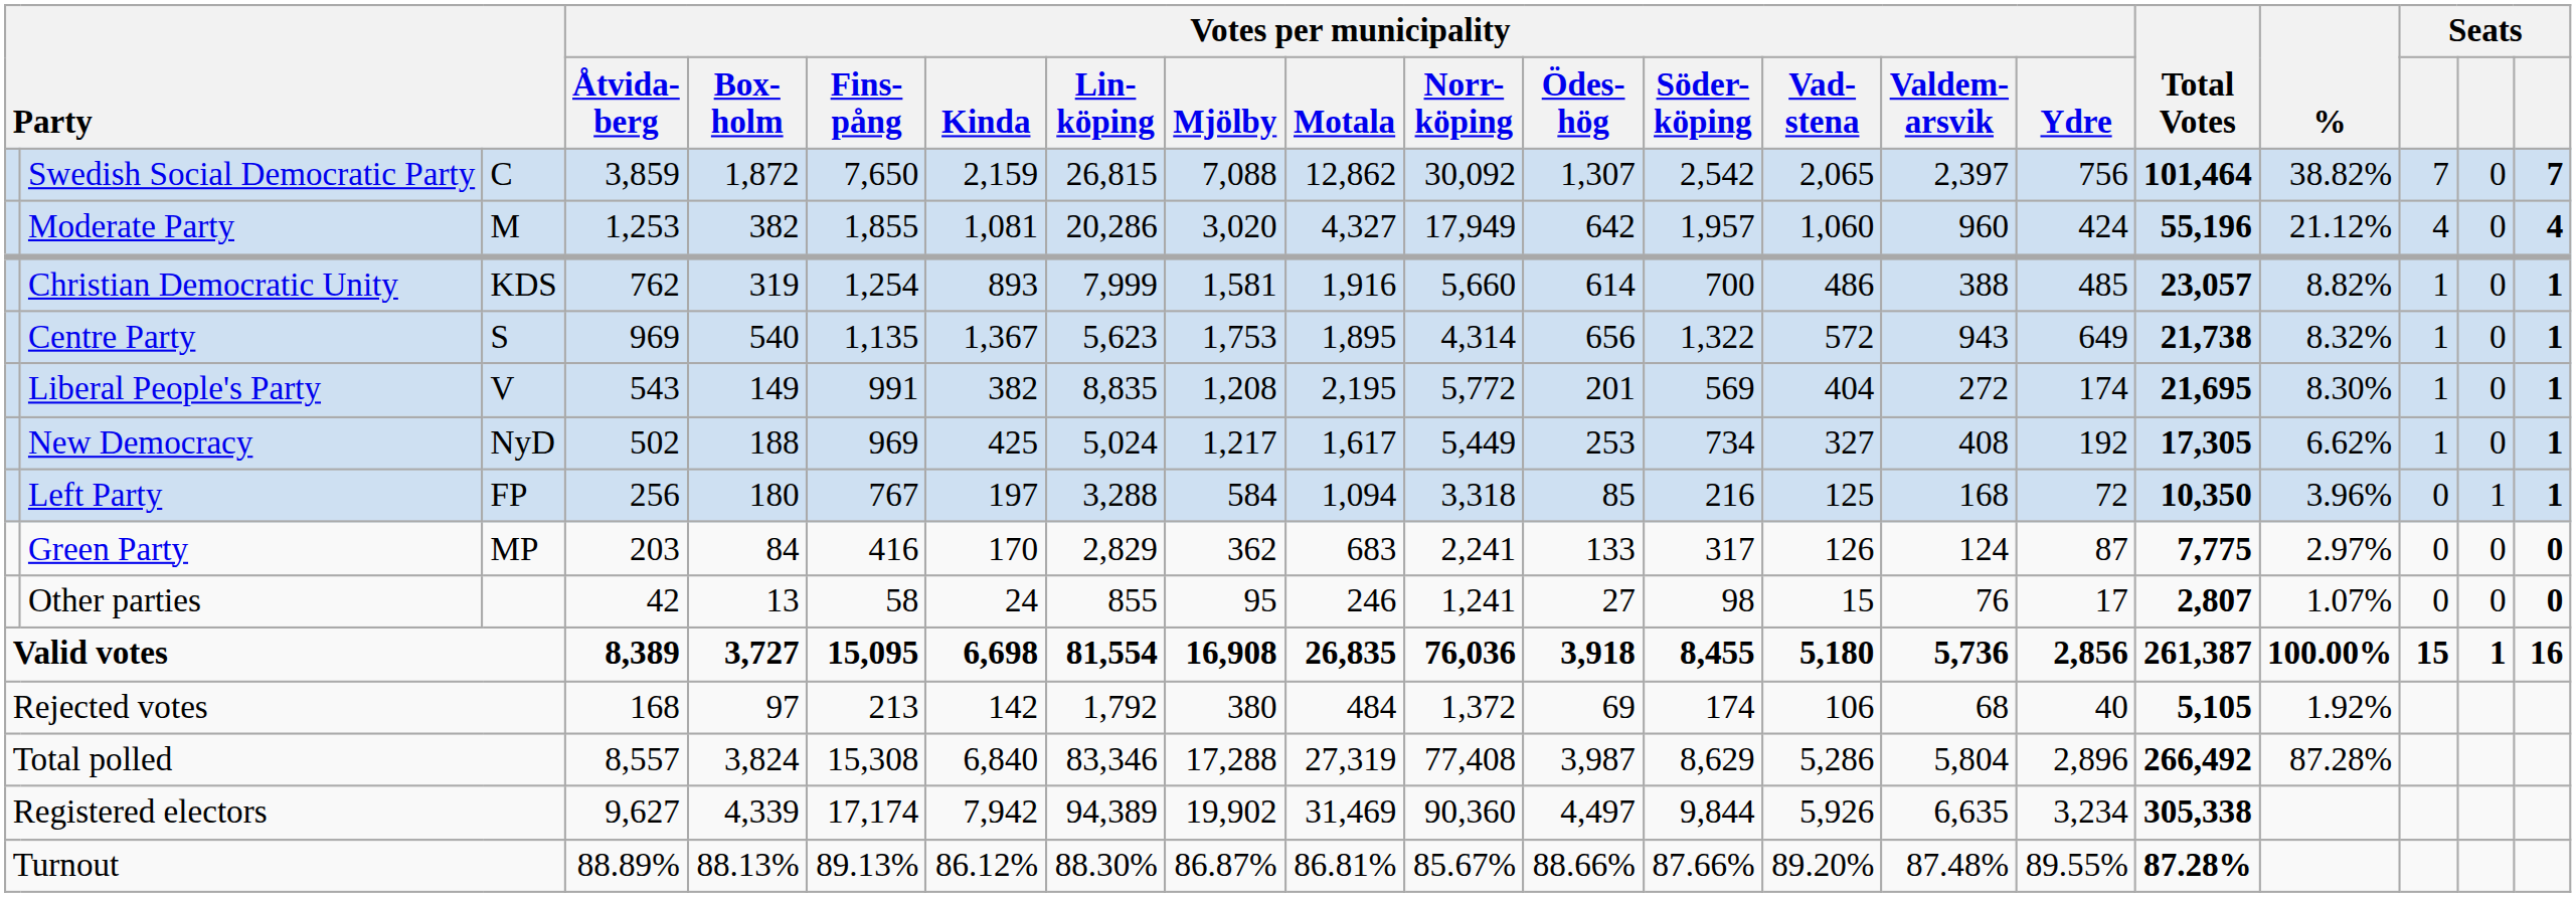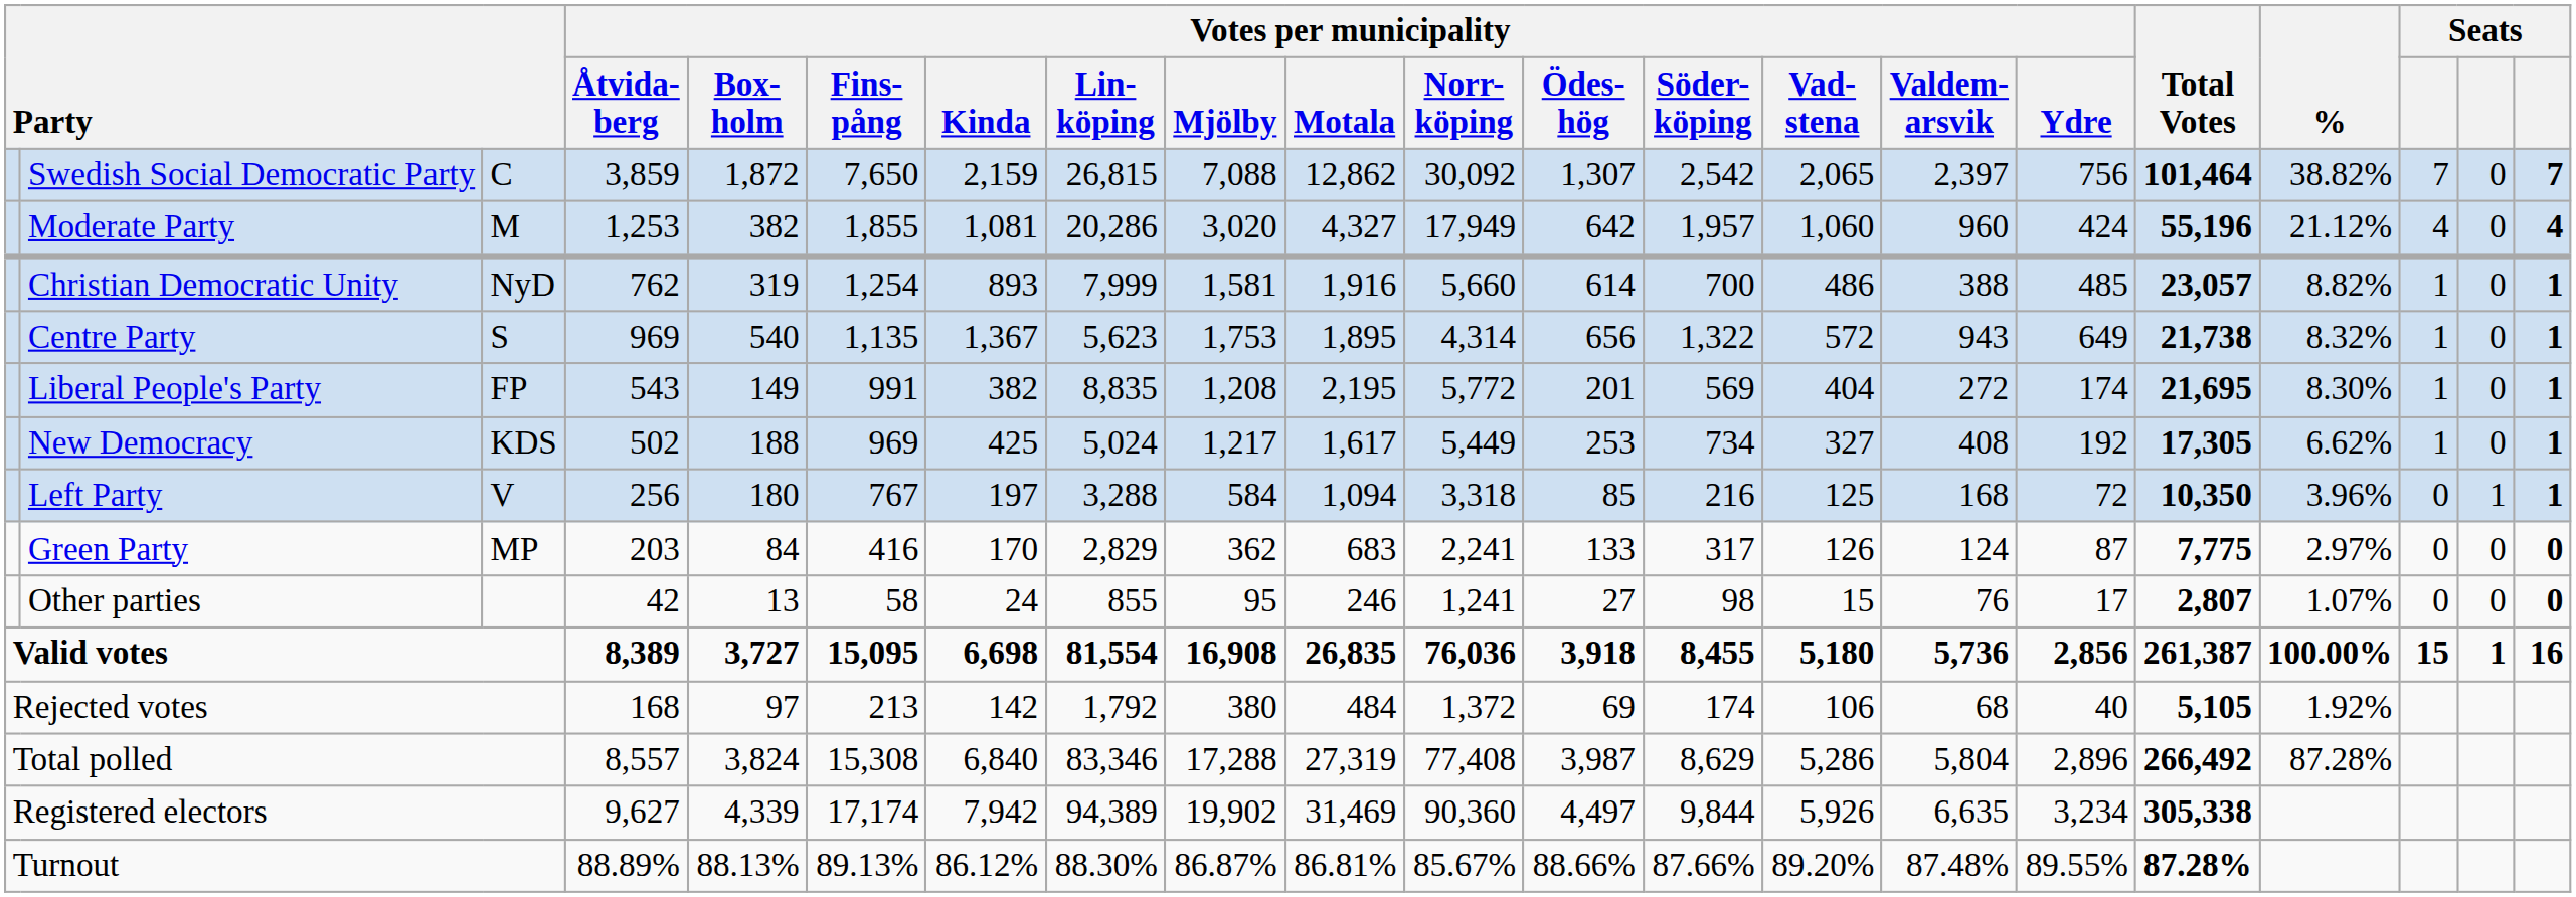 <table class="wikitable" border="1" style="text-align:right;">
 <tr>
 <th style="text-align:left;" valign=bottom rowspan=2 colspan=3>Party</th>
 <th colspan=13>Votes per municipality</th>
 <th align=center valign=bottom rowspan=2 width="50">Total Votes</th>
 <th align=center valign=bottom rowspan=2 width="50">%</th>
 <th colspan=3>Seats</th>
 </tr>
 <tr>
 <th align=center valign=bottom width="50"><a href='#'>Åtvida- berg</a></th>
 <th align=center valign=bottom width="50"><a href='#'>Box- holm</a></th>
 <th align=center valign=bottom width="50"><a href='#'>Fins- pång</a></th>
 <th align=center valign=bottom width="50"><a href='#'>Kinda</a></th>
 <th align=center valign=bottom width="50"><a href='#'>Lin- köping</a></th>
 <th align=center valign=bottom width="50"><a href='#'>Mjölby</a></th>
 <th align=center valign=bottom width="50"><a href='#'>Motala</a></th>
 <th align=center valign=bottom width="50"><a href='#'>Norr- köping</a></th>
 <th align=center valign=bottom width="50"><a href='#'>Ödes- hög</a></th>
 <th align=center valign=bottom width="50"><a href='#'>Söder- köping</a></th>
 <th align=center valign=bottom width="50"><a href='#'>Vad- stena</a></th>
 <th align=center valign=bottom width="50"><a href='#'>Valdem- arsvik</a></th>
 <th align=center valign=bottom width="50"><a href='#'>Ydre</a></th>
 <th align=center valign=bottom width="20"><small></small></th>
 <th align=center valign=bottom width="20"><small><a href='#'></a></small></th>
 <th align=center valign=bottom width="20"><small></small></th>
 </tr>
 <tr style="background:#CEE0F2;">
 <td></td>
 <td align=left style="white-space: nowrap;"><a href='#'>Swedish Social Democratic Party</a></td>
 <td align=left>C</td>
 <td>3,859</td>
 <td>1,872</td>
 <td>7,650</td>
 <td>2,159</td>
 <td>26,815</td>
 <td>7,088</td>
 <td>12,862</td>
 <td>30,092</td>
 <td>1,307</td>
 <td>2,542</td>
 <td>2,065</td>
 <td>2,397</td>
 <td>756</td>
 <td><strong>101,464</strong></td>
 <td>38.82%</td>
 <td>7</td>
 <td>0</td>
 <td><strong>7</strong></td>
 </tr>
 <tr style="background:#CEE0F2;">
 <td></td>
 <td align=left><a href='#'>Moderate Party</a></td>
 <td align=left>M</td>
 <td>1,253</td>
 <td>382</td>
 <td>1,855</td>
 <td>1,081</td>
 <td>20,286</td>
 <td>3,020</td>
 <td>4,327</td>
 <td>17,949</td>
 <td>642</td>
 <td>1,957</td>
 <td>1,060</td>
 <td>960</td>
 <td>424</td>
 <td><strong>55,196</strong></td>
 <td>21.12%</td>
 <td>4</td>
 <td>0</td>
 <td><strong>4</strong></td>
 </tr>
 <tr style="background:#CEE0F2; border-top:3px solid darkgray;">
 <td></td>
 <td align=left><a href='#'>Christian Democratic Unity</a></td>
-<td align=left>KDS</td>
+<td align=left>NyD</td>
 <td>762</td>
 <td>319</td>
 <td>1,254</td>
 <td>893</td>
 <td>7,999</td>
 <td>1,581</td>
 <td>1,916</td>
 <td>5,660</td>
 <td>614</td>
 <td>700</td>
 <td>486</td>
 <td>388</td>
 <td>485</td>
 <td><strong>23,057</strong></td>
 <td>8.82%</td>
 <td>1</td>
 <td>0</td>
 <td><strong>1</strong></td>
 </tr>
 <tr style="background:#CEE0F2;">
 <td></td>
 <td align=left><a href='#'>Centre Party</a></td>
 <td align=left>S</td>
 <td>969</td>
 <td>540</td>
 <td>1,135</td>
 <td>1,367</td>
 <td>5,623</td>
 <td>1,753</td>
 <td>1,895</td>
 <td>4,314</td>
 <td>656</td>
 <td>1,322</td>
 <td>572</td>
 <td>943</td>
 <td>649</td>
 <td><strong>21,738</strong></td>
 <td>8.32%</td>
 <td>1</td>
 <td>0</td>
 <td><strong>1</strong></td>
 </tr>
 <tr style="background:#CEE0F2;">
 <td></td>
 <td align=left><a href='#'>Liberal People's Party</a></td>
-<td align=left>V</td>
+<td align=left>FP</td>
 <td>543</td>
 <td>149</td>
 <td>991</td>
 <td>382</td>
 <td>8,835</td>
 <td>1,208</td>
 <td>2,195</td>
 <td>5,772</td>
 <td>201</td>
 <td>569</td>
 <td>404</td>
 <td>272</td>
 <td>174</td>
 <td><strong>21,695</strong></td>
 <td>8.30%</td>
 <td>1</td>
 <td>0</td>
 <td><strong>1</strong></td>
 </tr>
 <tr style="background:#CEE0F2;">
 <td></td>
 <td align=left><a href='#'>New Democracy</a></td>
-<td align=left>NyD</td>
+<td align=left>KDS</td>
 <td>502</td>
 <td>188</td>
 <td>969</td>
 <td>425</td>
 <td>5,024</td>
 <td>1,217</td>
 <td>1,617</td>
 <td>5,449</td>
 <td>253</td>
 <td>734</td>
 <td>327</td>
 <td>408</td>
 <td>192</td>
 <td><strong>17,305</strong></td>
 <td>6.62%</td>
 <td>1</td>
 <td>0</td>
 <td><strong>1</strong></td>
 </tr>
 <tr style="background:#CEE0F2;">
 <td></td>
 <td align=left><a href='#'>Left Party</a></td>
-<td align=left>FP</td>
+<td align=left>V</td>
 <td>256</td>
 <td>180</td>
 <td>767</td>
 <td>197</td>
 <td>3,288</td>
 <td>584</td>
 <td>1,094</td>
 <td>3,318</td>
 <td>85</td>
 <td>216</td>
 <td>125</td>
 <td>168</td>
 <td>72</td>
 <td><strong>10,350</strong></td>
 <td>3.96%</td>
 <td>0</td>
 <td>1</td>
 <td><strong>1</strong></td>
 </tr>
 <tr>
 <td></td>
 <td align=left><a href='#'>Green Party</a></td>
 <td align=left>MP</td>
 <td>203</td>
 <td>84</td>
 <td>416</td>
 <td>170</td>
 <td>2,829</td>
 <td>362</td>
 <td>683</td>
 <td>2,241</td>
 <td>133</td>
 <td>317</td>
 <td>126</td>
 <td>124</td>
 <td>87</td>
 <td><strong>7,775</strong></td>
 <td>2.97%</td>
 <td>0</td>
 <td>0</td>
 <td><strong>0</strong></td>
 </tr>
 <tr>
 <td></td>
 <td align=left>Other parties</td>
 <td></td>
 <td>42</td>
 <td>13</td>
 <td>58</td>
 <td>24</td>
 <td>855</td>
 <td>95</td>
 <td>246</td>
 <td>1,241</td>
 <td>27</td>
 <td>98</td>
 <td>15</td>
 <td>76</td>
 <td>17</td>
 <td><strong>2,807</strong></td>
 <td>1.07%</td>
 <td>0</td>
 <td>0</td>
 <td><strong>0</strong></td>
 </tr>
 <tr style="font-weight:bold">
 <td align=left colspan=3>Valid votes</td>
 <td>8,389</td>
 <td>3,727</td>
 <td>15,095</td>
 <td>6,698</td>
 <td>81,554</td>
 <td>16,908</td>
 <td>26,835</td>
 <td>76,036</td>
 <td>3,918</td>
 <td>8,455</td>
 <td>5,180</td>
 <td>5,736</td>
 <td>2,856</td>
 <td>261,387</td>
 <td>100.00%</td>
 <td>15</td>
 <td>1</td>
 <td>16</td>
 </tr>
 <tr>
 <td align=left colspan=3>Rejected votes</td>
 <td>168</td>
 <td>97</td>
 <td>213</td>
 <td>142</td>
 <td>1,792</td>
 <td>380</td>
 <td>484</td>
 <td>1,372</td>
 <td>69</td>
 <td>174</td>
 <td>106</td>
 <td>68</td>
 <td>40</td>
 <td><strong>5,105</strong></td>
 <td>1.92%</td>
 <td></td>
 <td></td>
 <td></td>
 </tr>
 <tr>
 <td align=left colspan=3>Total polled</td>
 <td>8,557</td>
 <td>3,824</td>
 <td>15,308</td>
 <td>6,840</td>
 <td>83,346</td>
 <td>17,288</td>
 <td>27,319</td>
 <td>77,408</td>
 <td>3,987</td>
 <td>8,629</td>
 <td>5,286</td>
 <td>5,804</td>
 <td>2,896</td>
 <td><strong>266,492</strong></td>
 <td>87.28%</td>
 <td></td>
 <td></td>
 <td></td>
 </tr>
 <tr>
 <td align=left colspan=3>Registered electors</td>
 <td>9,627</td>
 <td>4,339</td>
 <td>17,174</td>
 <td>7,942</td>
 <td>94,389</td>
 <td>19,902</td>
 <td>31,469</td>
 <td>90,360</td>
 <td>4,497</td>
 <td>9,844</td>
 <td>5,926</td>
 <td>6,635</td>
 <td>3,234</td>
 <td><strong>305,338</strong></td>
 <td></td>
 <td></td>
 <td></td>
 <td></td>
 </tr>
 <tr>
 <td align=left colspan=3>Turnout</td>
 <td>88.89%</td>
 <td>88.13%</td>
 <td>89.13%</td>
 <td>86.12%</td>
 <td>88.30%</td>
 <td>86.87%</td>
 <td>86.81%</td>
 <td>85.67%</td>
 <td>88.66%</td>
 <td>87.66%</td>
 <td>89.20%</td>
 <td>87.48%</td>
 <td>89.55%</td>
 <td><strong>87.28%</strong></td>
 <td></td>
 <td></td>
 <td></td>
 <td></td>
 </tr>
 </table>
